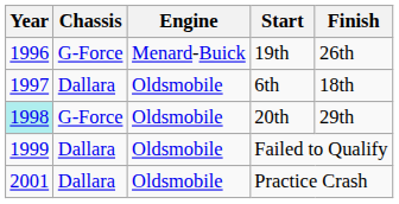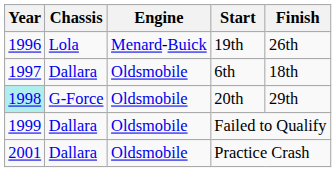 <table class="wikitable" style="font-size: 95%;">
 <tr>
 <th>Year</th>
 <th>Chassis</th>
 <th>Engine</th>
 <th>Start</th>
 <th>Finish</th>
 </tr>
 <tr>
 <td><a href='#'>1996</a></td>
-<td><a href='#'>G-Force</a></td>
+<td><a href='#'>Lola</a></td>
 <td><a href='#'>Menard</a>-<a href='#'>Buick</a></td>
 <td>19th</td>
 <td>26th</td>
 </tr>
 <tr>
 <td><a href='#'>1997</a></td>
 <td><a href='#'>Dallara</a></td>
 <td><a href='#'>Oldsmobile</a></td>
 <td>6th</td>
 <td>18th</td>
 </tr>
 <tr>
 <td style="background: paleturquoise;"><a href='#'>1998</a></td>
 <td><a href='#'>G-Force</a></td>
 <td><a href='#'>Oldsmobile</a></td>
 <td>20th</td>
 <td>29th</td>
 </tr>
 <tr>
 <td><a href='#'>1999</a></td>
 <td><a href='#'>Dallara</a></td>
 <td><a href='#'>Oldsmobile</a></td>
 <td colspan=2>Failed to Qualify</td>
 </tr>
 <tr>
 <td><a href='#'>2001</a></td>
 <td><a href='#'>Dallara</a></td>
 <td><a href='#'>Oldsmobile</a></td>
 <td colspan=2>Practice Crash</td>
 </tr>
 </table>
